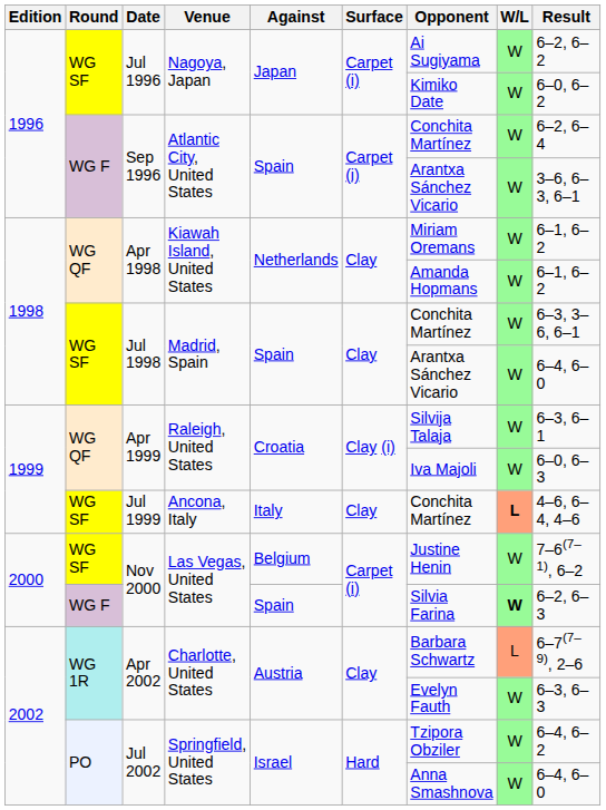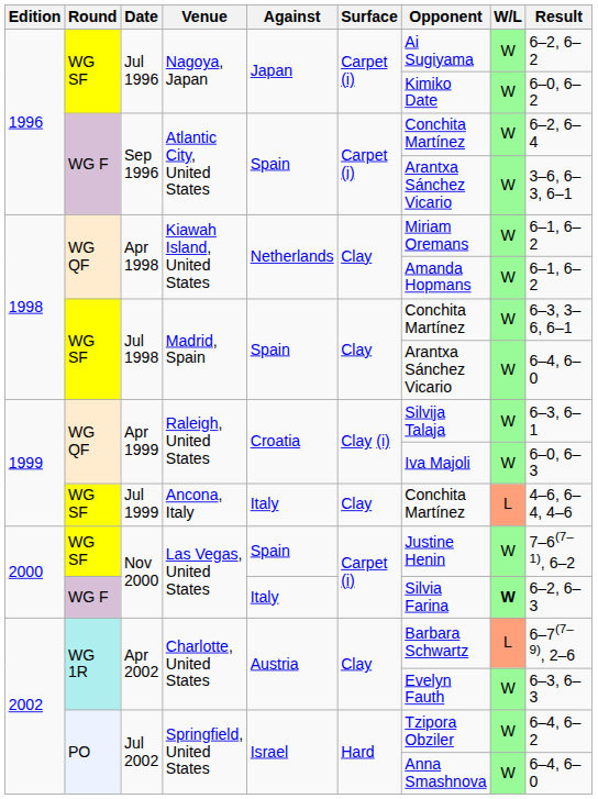 <table class="wikitable sortable">
 <tr>
 <th>Edition</th>
 <th>Round</th>
 <th>Date</th>
 <th>Venue</th>
 <th>Against</th>
 <th>Surface</th>
 <th>Opponent</th>
 <th>W/L</th>
 <th style="width:110px">Result</th>
 </tr>
 <tr>
 <td rowspan="4"><a href='#'>1996</a></td>
 <td rowspan="2" bgcolor="yellow">WG SF</td>
 <td rowspan="2">Jul 1996</td>
 <td rowspan="2"><a href='#'>Nagoya</a>, Japan</td>
 <td rowspan="2"> <a href='#'>Japan</a></td>
 <td rowspan="2"><a href='#'>Carpet</a> <a href='#'>(i)</a></td>
 <td> <a href='#'>Ai Sugiyama</a></td>
 <td style="text-align:center; background:#98fb98;">W</td>
 <td>6–2, 6–2</td>
 </tr>
 <tr>
 <td> <a href='#'>Kimiko Date</a></td>
 <td style="text-align:center; background:#98fb98;">W</td>
 <td>6–0, 6–2</td>
 </tr>
 <tr>
 <td rowspan="2" bgcolor="thistle">WG F</td>
 <td rowspan="2">Sep 1996</td>
 <td rowspan="2"><a href='#'>Atlantic City</a>, United States</td>
 <td rowspan="2"> <a href='#'>Spain</a></td>
 <td rowspan="2"><a href='#'>Carpet</a> <a href='#'>(i)</a></td>
 <td> <a href='#'>Conchita Martínez</a></td>
 <td style="text-align:center; background:#98fb98;">W</td>
 <td>6–2, 6–4</td>
 </tr>
 <tr>
 <td> <a href='#'>Arantxa Sánchez Vicario</a></td>
 <td style="text-align:center; background:#98fb98;">W</td>
 <td>3–6, 6–3, 6–1</td>
 </tr>
 <tr>
 <td rowspan="4"><a href='#'>1998</a></td>
 <td rowspan="2" bgcolor="ffebcd">WG QF</td>
 <td rowspan="2">Apr 1998</td>
 <td rowspan="2"><a href='#'>Kiawah Island</a>, United States</td>
 <td rowspan="2"> <a href='#'>Netherlands</a></td>
 <td rowspan="2"><a href='#'>Clay</a></td>
 <td> <a href='#'>Miriam Oremans</a></td>
 <td style="text-align:center; background:#98fb98;">W</td>
 <td>6–1, 6–2</td>
 </tr>
 <tr>
 <td> <a href='#'>Amanda Hopmans</a></td>
 <td style="text-align:center; background:#98fb98;">W</td>
 <td>6–1, 6–2</td>
 </tr>
 <tr>
 <td rowspan="2" bgcolor="yellow">WG SF</td>
 <td rowspan="2">Jul 1998</td>
 <td rowspan="2"><a href='#'>Madrid</a>, Spain</td>
 <td rowspan="2"> <a href='#'>Spain</a></td>
 <td rowspan="2"><a href='#'>Clay</a></td>
 <td> Conchita Martínez</td>
 <td style="text-align:center; background:#98fb98;">W</td>
 <td>6–3, 3–6, 6–1</td>
 </tr>
 <tr>
 <td> Arantxa Sánchez Vicario</td>
 <td style="text-align:center; background:#98fb98;">W</td>
 <td>6–4, 6–0</td>
 </tr>
 <tr>
 <td rowspan="3"><a href='#'>1999</a></td>
 <td rowspan="2" bgcolor="ffebcd">WG QF</td>
 <td rowspan="2">Apr 1999</td>
 <td rowspan="2"><a href='#'>Raleigh</a>, United States</td>
 <td rowspan="2"> <a href='#'>Croatia</a></td>
 <td rowspan="2"><a href='#'>Clay</a> <a href='#'>(i)</a></td>
 <td> <a href='#'>Silvija Talaja</a></td>
 <td style="text-align:center; background:#98fb98;">W</td>
 <td>6–3, 6–1</td>
 </tr>
 <tr>
 <td> <a href='#'>Iva Majoli</a></td>
 <td style="text-align:center; background:#98fb98;">W</td>
 <td>6–0, 6–3</td>
 </tr>
 <tr>
 <td bgcolor="yellow">WG SF</td>
 <td>Jul 1999</td>
 <td><a href='#'>Ancona</a>, Italy</td>
 <td> <a href='#'>Italy</a></td>
 <td><a href='#'>Clay</a></td>
 <td> Conchita Martínez</td>
-<td style="text-align:center; background:#FFA07A;"><strong>L</strong></td>
+<td style="text-align:center; background:#FFA07A;">L</td>
 <td>4–6, 6–4, 4–6</td>
 </tr>
 <tr>
 <td rowspan="2"><a href='#'>2000</a></td>
 <td bgcolor="yellow">WG SF</td>
 <td rowspan="2">Nov 2000</td>
 <td rowspan="2"><a href='#'>Las Vegas</a>, United States</td>
-<td> <a href='#'>Belgium</a></td>
+<td> <a href='#'>Spain</a></td>
 <td rowspan="2"><a href='#'>Carpet</a> <a href='#'>(i)</a></td>
 <td> <a href='#'>Justine Henin</a></td>
 <td style="text-align:center; background:#98fb98;">W</td>
 <td>7–6<sup>(7–1)</sup>, 6–2</td>
 </tr>
 <tr>
 <td bgcolor="thistle">WG F</td>
-<td> <a href='#'>Spain</a></td>
+<td> <a href='#'>Italy</a></td>
 <td> <a href='#'>Silvia Farina</a></td>
 <td style="text-align:center; background:#98fb98;"><strong>W</strong></td>
 <td>6–2, 6–3</td>
 </tr>
 <tr>
 <td rowspan="4"><a href='#'>2002</a></td>
 <td rowspan="2" bgcolor="afeeee">WG 1R</td>
 <td rowspan="2">Apr 2002</td>
 <td rowspan="2"><a href='#'>Charlotte</a>, United States</td>
 <td rowspan="2"> <a href='#'>Austria</a></td>
 <td rowspan="2"><a href='#'>Clay</a></td>
 <td> <a href='#'>Barbara Schwartz</a></td>
 <td style="text-align:center; background:#FFA07A;">L</td>
 <td>6–7<sup>(7–9)</sup>, 2–6</td>
 </tr>
 <tr>
 <td> <a href='#'>Evelyn Fauth</a></td>
 <td style="text-align:center; background:#98fb98;">W</td>
 <td>6–3, 6–3</td>
 </tr>
 <tr>
 <td rowspan="2" bgcolor="ecf2ff">PO</td>
 <td rowspan="2">Jul 2002</td>
 <td rowspan="2"><a href='#'>Springfield</a>, United States</td>
 <td rowspan="2"> <a href='#'>Israel</a></td>
 <td rowspan="2"><a href='#'>Hard</a></td>
 <td> <a href='#'>Tzipora Obziler</a></td>
 <td style="text-align:center; background:#98fb98;">W</td>
 <td>6–4, 6–2</td>
 </tr>
 <tr>
 <td> <a href='#'>Anna Smashnova</a></td>
 <td style="text-align:center; background:#98fb98;">W</td>
 <td>6–4, 6–0</td>
 </tr>
 </table>
